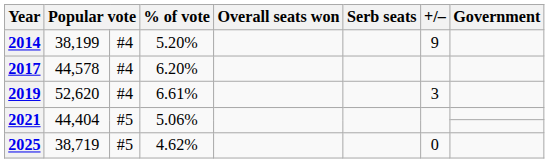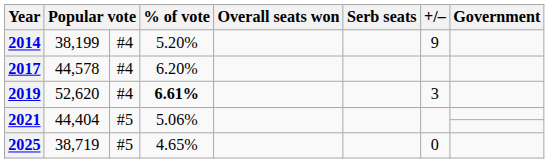 <table class="wikitable" style="text-align:center">
 <tr>
 <th>Year</th>
 <th colspan=2>Popular vote</th>
 <th>% of vote</th>
 <th>Overall seats won</th>
 <th>Serb seats</th>
 <th>+/–</th>
 <th>Government</th>
 </tr>
 <tr>
 <th><a href='#'>2014</a></th>
 <td>38,199</td>
 <td>#4</td>
 <td>5.20%</td>
 <td></td>
 <td></td>
 <td> 9</td>
 <td></td>
 </tr>
 <tr>
 <th><a href='#'>2017</a></th>
 <td>44,578</td>
 <td>#4</td>
 <td>6.20%</td>
 <td></td>
 <td></td>
 <td></td>
 <td></td>
 </tr>
 <tr>
 <th><a href='#'>2019</a></th>
 <td>52,620</td>
 <td>#4</td>
-<td>6.61%</td>
+<td><strong>6.61%</strong></td>
 <td></td>
 <td></td>
 <td> 3</td>
 <td></td>
 </tr>
 <tr>
 <th rowspan="2"><a href='#'>2021</a></th>
 <td rowspan="2">44,404</td>
 <td rowspan="2">#5</td>
 <td rowspan="2">5.06%</td>
 <td rowspan="2"></td>
 <td rowspan="2"></td>
 <td rowspan="2"></td>
 <td></td>
 </tr>
 <tr>
 <td></td>
 </tr>
 <tr>
 <th><a href='#'>2025</a></th>
 <td>38,719</td>
 <td>#5</td>
-<td>4.62%</td>
+<td>4.65%</td>
 <td></td>
 <td></td>
 <td> 0</td>
 <td></td>
 </tr>
 </table>
